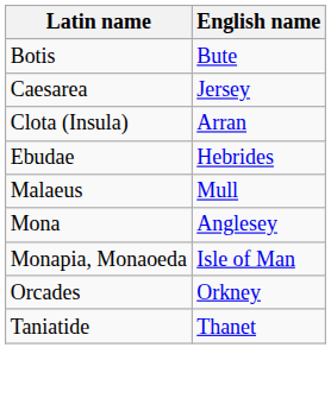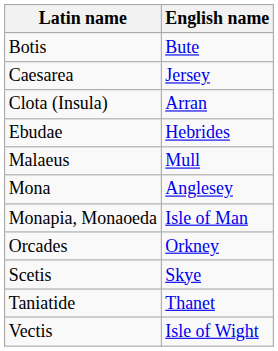 <table class="wikitable sortable">
 <tr>
 <th>Latin name</th>
 <th>English name</th>
 </tr>
 <tr>
 <td>Botis</td>
 <td><a href='#'>Bute</a></td>
 </tr>
 <tr>
 <td>Caesarea</td>
 <td><a href='#'>Jersey</a></td>
 </tr>
 <tr>
 <td>Clota (Insula)</td>
 <td><a href='#'>Arran</a></td>
 </tr>
 <tr>
 <td>Ebudae</td>
 <td><a href='#'>Hebrides</a></td>
 </tr>
 <tr>
 <td>Malaeus</td>
 <td><a href='#'>Mull</a></td>
 </tr>
 <tr>
 <td>Mona</td>
 <td><a href='#'>Anglesey</a></td>
 </tr>
 <tr>
 <td>Monapia, Monaoeda</td>
 <td><a href='#'>Isle of Man</a></td>
 </tr>
 <tr>
 <td>Orcades</td>
 <td><a href='#'>Orkney</a></td>
 </tr>
 <tr>
+<td>Scetis</td>
+<td><a href='#'>Skye</a></td>
+</tr>
+<tr>
 <td>Taniatide</td>
 <td><a href='#'>Thanet</a></td>
 </tr>
+<tr>
+<td>Vectis</td>
+<td><a href='#'>Isle of Wight</a></td>
+</tr>
 </table>
